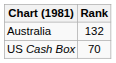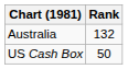 <table class="wikitable">
 <tr>
 <th>Chart (1981)</th>
 <th>Rank</th>
 </tr>
 <tr>
 <td>Australia </td>
 <td style="text-align:center;">132</td>
 </tr>
 <tr>
 <td>US <em>Cash Box</em> </td>
-<td style="text-align:center;">70</td>
+<td style="text-align:center;">50</td>
 </tr>
 </table>
